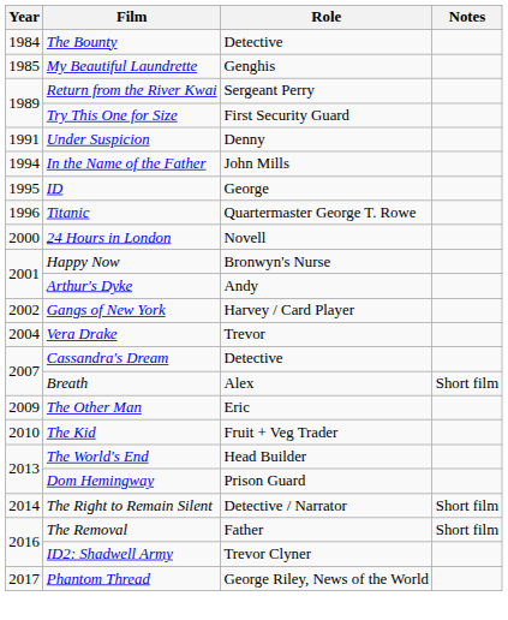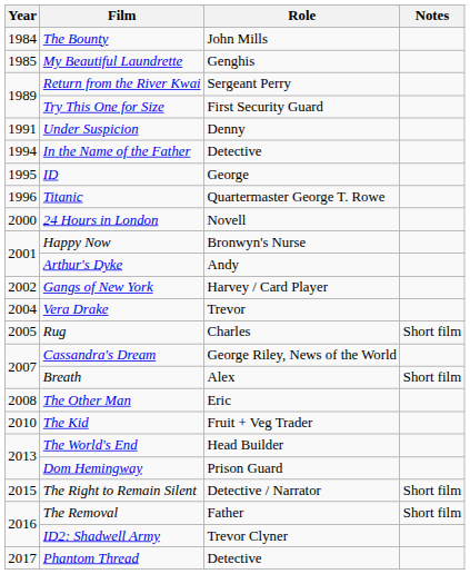 <table class="wikitable sortable">
 <tr>
 <th>Year</th>
 <th>Film</th>
 <th>Role</th>
 <th class="unsortable">Notes</th>
 </tr>
 <tr>
 <td>1984</td>
 <td><em><a href='#'>The Bounty</a></em></td>
-<td>Detective</td>
+<td>John Mills</td>
 <td></td>
 </tr>
 <tr>
 <td>1985</td>
 <td><em><a href='#'>My Beautiful Laundrette</a></em></td>
 <td>Genghis</td>
 <td></td>
 </tr>
 <tr>
 <td rowspan=2>1989</td>
 <td><em><a href='#'>Return from the River Kwai</a></em></td>
 <td>Sergeant Perry</td>
 <td></td>
 </tr>
 <tr>
 <td><em><a href='#'>Try This One for Size</a></em></td>
 <td>First Security Guard</td>
 <td></td>
 </tr>
 <tr>
 <td>1991</td>
 <td><em><a href='#'>Under Suspicion</a></em></td>
 <td>Denny</td>
 <td></td>
 </tr>
 <tr>
 <td>1994</td>
 <td><em><a href='#'>In the Name of the Father</a></em></td>
-<td>John Mills</td>
+<td>Detective</td>
 <td></td>
 </tr>
 <tr>
 <td>1995</td>
 <td><em><a href='#'>ID</a></em></td>
 <td>George</td>
 <td></td>
 </tr>
 <tr>
 <td>1996</td>
 <td><em><a href='#'>Titanic</a></em></td>
 <td>Quartermaster George T. Rowe</td>
 <td></td>
 </tr>
 <tr>
 <td>2000</td>
 <td><em><a href='#'>24 Hours in London</a></em></td>
 <td>Novell</td>
 <td></td>
 </tr>
 <tr>
 <td rowspan=2>2001</td>
 <td><em>Happy Now</em></td>
 <td>Bronwyn's Nurse</td>
 <td></td>
 </tr>
 <tr>
 <td><em><a href='#'>Arthur's Dyke</a></em></td>
 <td>Andy</td>
 <td></td>
 </tr>
 <tr>
 <td>2002</td>
 <td><em><a href='#'>Gangs of New York</a></em></td>
 <td>Harvey / Card Player</td>
 <td></td>
 </tr>
 <tr>
 <td>2004</td>
 <td><em><a href='#'>Vera Drake</a></em></td>
 <td>Trevor</td>
 <td></td>
 </tr>
 <tr>
+<td>2005</td>
+<td><em>Rug</em></td>
+<td>Charles</td>
+<td>Short film</td>
+</tr>
+<tr>
 <td rowspan=2>2007</td>
 <td><em><a href='#'>Cassandra's Dream</a></em></td>
-<td>Detective</td>
+<td>George Riley, News of the World</td>
 <td></td>
 </tr>
 <tr>
 <td><em>Breath</em></td>
 <td>Alex</td>
 <td>Short film</td>
 </tr>
 <tr>
-<td>2009</td>
+<td>2008</td>
 <td><em><a href='#'>The Other Man</a></em></td>
 <td>Eric</td>
 <td></td>
 </tr>
 <tr>
 <td>2010</td>
 <td><em><a href='#'>The Kid</a></em></td>
 <td>Fruit + Veg Trader</td>
 <td></td>
 </tr>
 <tr>
 <td rowspan=2>2013</td>
 <td><em><a href='#'>The World's End</a></em></td>
 <td>Head Builder</td>
 <td></td>
 </tr>
 <tr>
 <td><em><a href='#'>Dom Hemingway</a></em></td>
 <td>Prison Guard</td>
 <td></td>
 </tr>
 <tr>
-<td>2014</td>
+<td>2015</td>
 <td><em>The Right to Remain Silent</em></td>
 <td>Detective / Narrator</td>
 <td>Short film</td>
 </tr>
 <tr>
 <td rowspan=2>2016</td>
 <td><em>The Removal</em></td>
 <td>Father</td>
 <td>Short film</td>
 </tr>
 <tr>
 <td><em><a href='#'>ID2: Shadwell Army</a></em></td>
 <td>Trevor Clyner</td>
 <td></td>
 </tr>
 <tr>
 <td>2017</td>
 <td><em><a href='#'>Phantom Thread</a></em></td>
-<td>George Riley, News of the World</td>
+<td>Detective</td>
 <td></td>
 </tr>
 </table>
